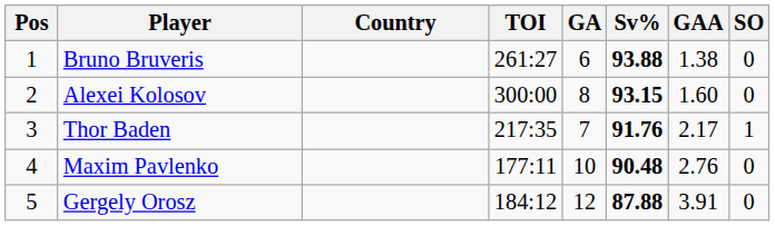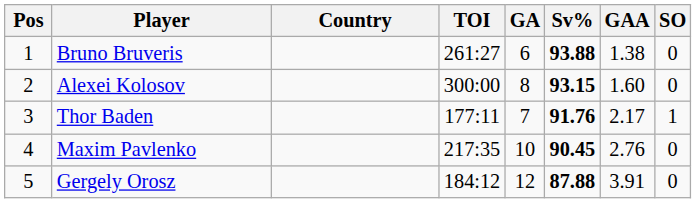 <table class="wikitable sortable" style="text-align: center;">
 <tr>
 <th width=30>Pos</th>
 <th width=165>Player</th>
 <th width=125>Country</th>
 <th width=20>TOI</th>
 <th width=20>GA</th>
 <th width=20>Sv%</th>
 <th width=20>GAA</th>
 <th width=20>SO</th>
 </tr>
 <tr>
 <td>1</td>
 <td align=left><a href='#'>Bruno Bruveris</a></td>
 <td align=left></td>
 <td>261:27</td>
 <td>6</td>
 <td><strong>93.88</strong></td>
 <td>1.38</td>
 <td>0</td>
 </tr>
 <tr>
 <td>2</td>
 <td align=left><a href='#'>Alexei Kolosov</a></td>
 <td align=left></td>
 <td>300:00</td>
 <td>8</td>
 <td><strong>93.15</strong></td>
 <td>1.60</td>
 <td>0</td>
 </tr>
 <tr>
 <td>3</td>
 <td align=left><a href='#'>Thor Baden</a></td>
 <td align=left></td>
-<td>217:35</td>
+<td>177:11</td>
 <td>7</td>
 <td><strong>91.76</strong></td>
 <td>2.17</td>
 <td>1</td>
 </tr>
 <tr>
 <td>4</td>
 <td align=left><a href='#'>Maxim Pavlenko</a></td>
 <td align=left></td>
-<td>177:11</td>
+<td>217:35</td>
 <td>10</td>
-<td><strong>90.48</strong></td>
+<td><strong>90.45</strong></td>
 <td>2.76</td>
 <td>0</td>
 </tr>
 <tr>
 <td>5</td>
 <td align=left><a href='#'>Gergely Orosz</a></td>
 <td align=left></td>
 <td>184:12</td>
 <td>12</td>
 <td><strong>87.88</strong></td>
 <td>3.91</td>
 <td>0</td>
 </tr>
 </table>
